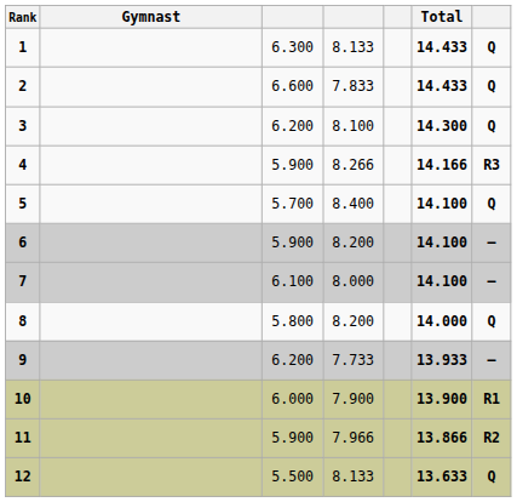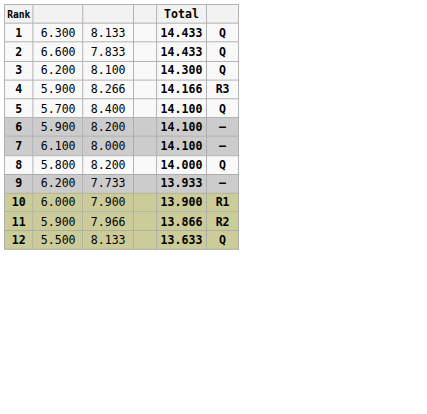 <table style="text-align:center;" class="wikitable sortable">
 <tr>
 <th scope="col" style="width:15px;"><small>Rank</small></th>
-<th scope="col" style="width:200px;">Gymnast</th>
 <th scope="col" style="width:50px;"><small></small></th>
 <th scope="col" style="width:50px;"><small></small></th>
 <th scope="col" style="width:20px;"><small></small></th>
 <th scope="col" style="width:50px;">Total</th>
 <th scope="col" style="width:30px;"><small></small></th>
 </tr>
 <tr>
 <td scope="row" style="text-align:center"><strong>1</strong></td>
-<td style="height:30px; text-align:left;"></td>
 <td>6.300</td>
 <td>8.133</td>
 <td></td>
 <td><strong>14.433</strong></td>
 <td><strong>Q</strong></td>
 </tr>
 <tr>
 <td scope="row" style="text-align:center"><strong>2</strong></td>
-<td style="height:30px; text-align:left;"></td>
 <td>6.600</td>
 <td>7.833</td>
 <td></td>
 <td><strong>14.433</strong></td>
 <td><strong>Q</strong></td>
 </tr>
 <tr>
 <td scope="row" style="text-align:center"><strong>3</strong></td>
-<td style="height:30px; text-align:left;"></td>
 <td>6.200</td>
 <td>8.100</td>
 <td></td>
 <td><strong>14.300</strong></td>
 <td><strong>Q</strong></td>
 </tr>
 <tr>
 <td scope="row" style="text-align:center"><strong>4</strong></td>
-<td style="height:30px; text-align:left;"></td>
 <td>5.900</td>
 <td>8.266</td>
 <td></td>
 <td><strong>14.166</strong></td>
 <td><strong>R3</strong></td>
 </tr>
 <tr>
 <td scope="row" style="text-align:center"><strong>5</strong></td>
-<td style="height:30px; text-align:left;"></td>
 <td>5.700</td>
 <td>8.400</td>
 <td></td>
 <td><strong>14.100</strong></td>
 <td><strong>Q</strong></td>
 </tr>
 <tr style="background:#cccccc;">
 <td scope="row" style="text-align:center"><strong>6</strong></td>
-<td style="height:30px; text-align:left;"></td>
 <td>5.900</td>
 <td>8.200</td>
 <td></td>
 <td><strong>14.100</strong></td>
 <td><strong>–</strong></td>
 </tr>
 <tr style="background:#cccccc;">
 <td scope="row" style="text-align:center"><strong>7</strong></td>
-<td style="height:30px; text-align:left;"></td>
 <td>6.100</td>
 <td>8.000</td>
 <td></td>
 <td><strong>14.100</strong></td>
 <td><strong>–</strong></td>
 </tr>
 <tr>
 <td scope="row" style="text-align:center"><strong>8</strong></td>
-<td style="height:30px; text-align:left;"></td>
 <td>5.800</td>
 <td>8.200</td>
 <td></td>
 <td><strong>14.000</strong></td>
 <td><strong>Q</strong></td>
 </tr>
 <tr style="background:#cccccc;">
 <td scope="row" style="text-align:center"><strong>9</strong></td>
-<td style="height:30px; text-align:left;"></td>
 <td>6.200</td>
 <td>7.733</td>
 <td></td>
 <td><strong>13.933</strong></td>
 <td><strong>–</strong></td>
 </tr>
 <tr style="background:#cccc99;">
 <td scope="row" style="text-align:center"><strong>10</strong></td>
-<td style="height:30px; text-align:left;"></td>
 <td>6.000</td>
 <td>7.900</td>
 <td></td>
 <td><strong>13.900</strong></td>
 <td><strong>R1</strong></td>
 </tr>
 <tr style="background:#cccc99;">
 <td scope="row" style="text-align:center"><strong>11</strong></td>
-<td style="height:30px; text-align:left;"></td>
 <td>5.900</td>
 <td>7.966</td>
 <td></td>
 <td><strong>13.866</strong></td>
 <td><strong>R2</strong></td>
 </tr>
 <tr style="background:#cccc99;">
 <td scope="row" style="text-align:center"><strong>12</strong></td>
-<td style="height:30px; text-align:left;"></td>
 <td>5.500</td>
 <td>8.133</td>
 <td></td>
 <td><strong>13.633</strong></td>
 <td><strong>Q</strong></td>
 </tr>
 </table>
